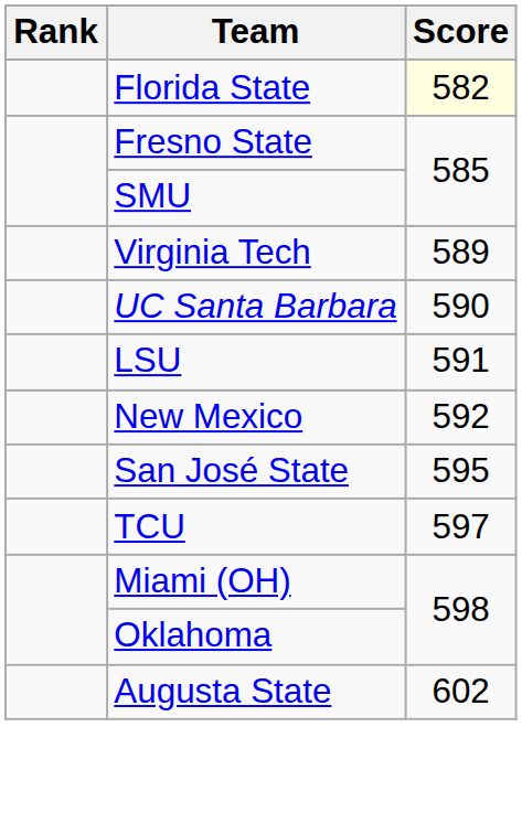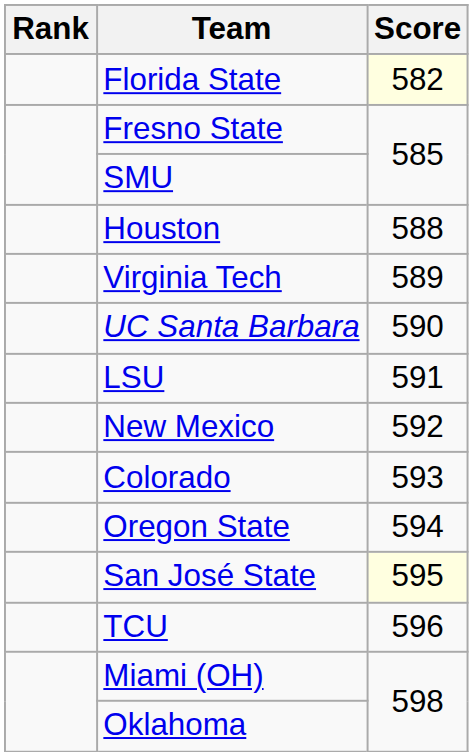 <table class="wikitable sortable" style="text-align:center">
 <tr>
 <th dat-sort-type=number>Rank</th>
 <th>Team</th>
 <th>Score</th>
 </tr>
 <tr>
 <td></td>
 <td align=left><a href='#'>Florida State</a></td>
 <td style="background: lightyellow;">582</td>
 </tr>
 <tr>
 <td rowspan=2></td>
 <td align=left><a href='#'>Fresno State</a></td>
 <td rowspan=2>585</td>
 </tr>
 <tr>
 <td align=left><a href='#'>SMU</a></td>
+</tr>
+<tr>
+<td></td>
+<td align=left><a href='#'>Houston</a></td>
+<td>588</td>
 </tr>
 <tr>
 <td></td>
 <td align=left><a href='#'>Virginia Tech</a></td>
 <td>589</td>
 </tr>
 <tr>
 <td></td>
 <td align=left><em><a href='#'>UC Santa Barbara</a></em></td>
 <td>590</td>
 </tr>
 <tr>
 <td></td>
 <td align=left><a href='#'>LSU</a></td>
 <td>591</td>
 </tr>
 <tr>
 <td></td>
 <td align=left><a href='#'>New Mexico</a></td>
 <td>592</td>
 </tr>
 <tr>
 <td></td>
+<td align=left><a href='#'>Colorado</a></td>
+<td>593</td>
+</tr>
+<tr>
+<td></td>
+<td align=left><a href='#'>Oregon State</a></td>
+<td>594</td>
+</tr>
+<tr>
+<td></td>
 <td align=left><a href='#'>San José State</a></td>
-<td>595</td>
+<td style="background: lightyellow;">595</td>
 </tr>
 <tr>
 <td></td>
 <td align=left><a href='#'>TCU</a></td>
-<td>597</td>
+<td>596</td>
 </tr>
 <tr>
 <td rowspan=2></td>
 <td align=left><a href='#'>Miami (OH)</a></td>
 <td rowspan=2>598</td>
 </tr>
 <tr>
 <td align=left><a href='#'>Oklahoma</a></td>
 </tr>
-<tr>
-<td></td>
-<td align=left><a href='#'>Augusta State</a></td>
-<td>602</td>
-</tr>
 </table>
